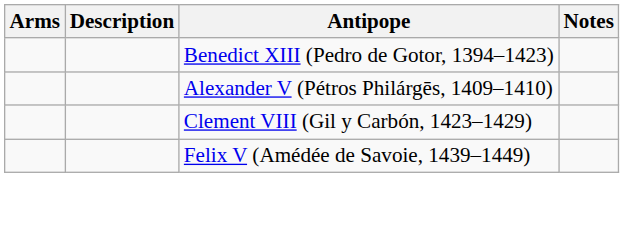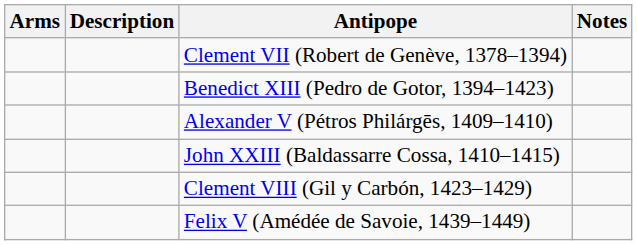 <table class="wikitable">
 <tr>
 <th>Arms</th>
 <th>Description</th>
 <th>Antipope</th>
 <th>Notes</th>
+</tr>
+<tr>
+<td></td>
+<td></td>
+<td><a href='#'>Clement VII</a> (Robert de Genève, 1378–1394)</td>
+<td></td>
 </tr>
 <tr>
 <td></td>
 <td></td>
 <td><a href='#'>Benedict XIII</a> (Pedro de Gotor, 1394–1423)</td>
 <td></td>
 </tr>
 <tr>
 <td></td>
 <td></td>
 <td><a href='#'>Alexander V</a> (Pétros Philárgēs, 1409–1410)</td>
 <td></td>
 </tr>
 <tr>
 <td></td>
 <td></td>
+<td><a href='#'>John XXIII</a> (Baldassarre Cossa, 1410–1415)</td>
+<td></td>
+</tr>
+<tr>
+<td></td>
+<td></td>
 <td><a href='#'>Clement VIII</a> (Gil y Carbón, 1423–1429)</td>
 <td></td>
 </tr>
 <tr>
 <td></td>
 <td></td>
 <td><a href='#'>Felix V</a> (Amédée de Savoie, 1439–1449)</td>
 <td></td>
 </tr>
 </table>
